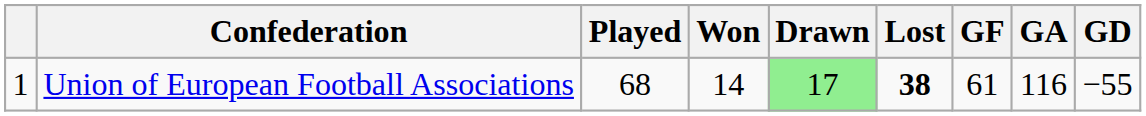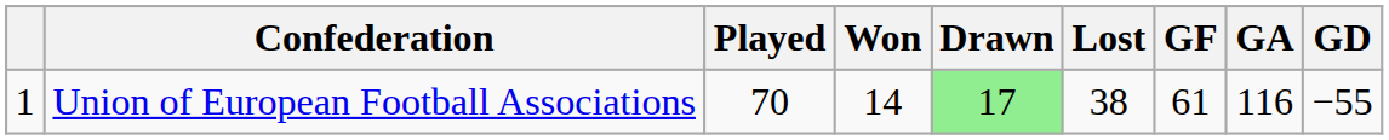 <table class="wikitable plainrowheaders sortable" style="text-align:center;font-size:95%">
 <tr>
 <th></th>
 <th>Confederation</th>
 <th>Played</th>
 <th>Won</th>
 <th>Drawn</th>
 <th>Lost</th>
 <th>GF</th>
 <th>GA</th>
 <th>GD</th>
 </tr>
 <tr align=center>
 <td>1</td>
 <td align=left><a href='#'>Union of European Football Associations</a></td>
-<td align="center">68</td>
+<td align="center">70</td>
 <td align="center">14</td>
 <td align="center" style="background: lightgreen;">17</td>
-<td align="center"><strong>38</strong></td>
+<td align="center">38</td>
 <td align="center">61</td>
 <td align="center">116</td>
 <td align="center">−55</td>
 </tr>
 </table>
